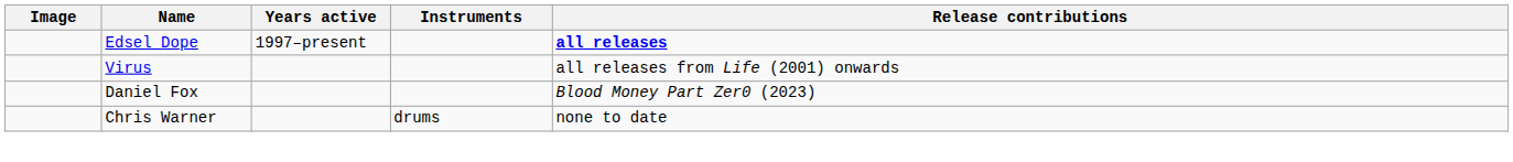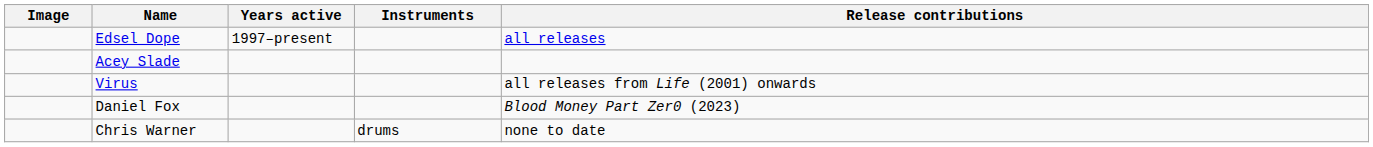 <table class="wikitable" width="100%" border="1">
 <tr>
 <th width="75">Image</th>
 <th width="120">Name</th>
 <th width="110">Years active</th>
 <th width="130">Instruments</th>
 <th>Release contributions</th>
 </tr>
 <tr>
 <td></td>
 <td><a href='#'>Edsel Dope</a> </td>
 <td>1997–present</td>
 <td></td>
-<td><strong><a href='#'>all releases</a></strong></td>
+<td><a href='#'>all releases</a></td>
+</tr>
+<tr>
+<td></td>
+<td><a href='#'>Acey Slade</a> </td>
+<td></td>
+<td></td>
+<td></td>
 </tr>
 <tr>
 <td></td>
 <td><a href='#'>Virus</a> </td>
 <td></td>
 <td></td>
 <td>all releases from <em>Life</em> (2001) onwards</td>
 </tr>
 <tr>
 <td></td>
 <td>Daniel Fox</td>
 <td></td>
 <td></td>
 <td><em>Blood Money Part Zer0</em> (2023)</td>
 </tr>
 <tr>
 <td></td>
 <td>Chris Warner</td>
 <td></td>
 <td>drums</td>
 <td>none to date</td>
 </tr>
 </table>
